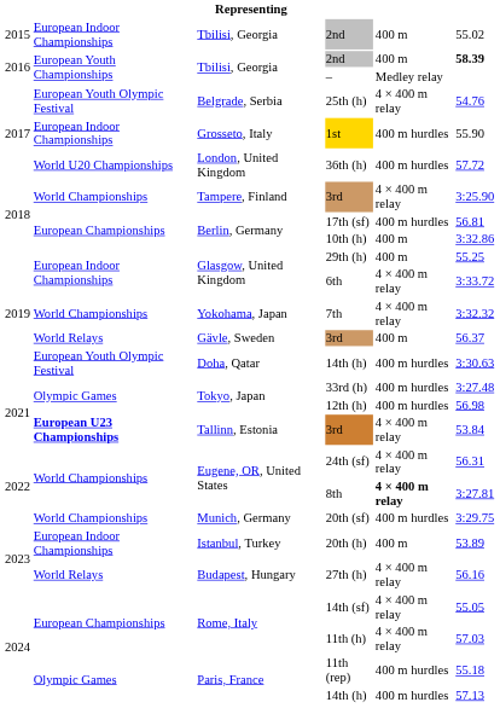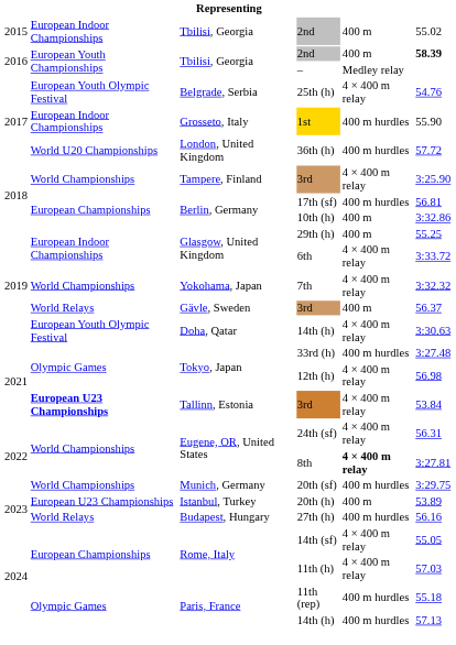 <table>
 <tr>
 <th colspan="7">Representing </th>
 </tr>
 <tr>
 <td>2015</td>
 <td><a href='#'>European Indoor Championships</a></td>
 <td><a href='#'>Tbilisi</a>, Georgia</td>
 <td bgcolor=silver>2nd</td>
 <td>400 m</td>
 <td>55.02</td>
 <td></td>
 </tr>
 <tr>
 <td rowspan=2>2016</td>
 <td rowspan=2><a href='#'>European Youth Championships</a></td>
 <td rowspan=2><a href='#'>Tbilisi</a>, Georgia</td>
 <td bgcolor=silver>2nd</td>
 <td>400 m</td>
 <td><strong>58.39</strong></td>
 <td></td>
 </tr>
 <tr>
 <td>–</td>
 <td>Medley relay</td>
 <td></td>
 <td></td>
 </tr>
 <tr>
 <td rowspan=3>2017</td>
 <td><a href='#'>European Youth Olympic Festival</a></td>
 <td><a href='#'>Belgrade</a>, Serbia</td>
 <td>25th (h)</td>
 <td>4 × 400 m relay</td>
 <td><a href='#'>54.76</a></td>
 <td></td>
 </tr>
 <tr>
 <td><a href='#'>European Indoor Championships</a></td>
 <td><a href='#'>Grosseto</a>, Italy</td>
 <td bgcolor=gold>1st</td>
 <td>400 m hurdles</td>
 <td>55.90</td>
 <td></td>
 </tr>
 <tr>
 <td><a href='#'>World U20 Championships</a></td>
 <td><a href='#'>London</a>, United Kingdom</td>
 <td>36th (h)</td>
 <td>400 m hurdles</td>
 <td><a href='#'>57.72</a></td>
 <td></td>
 </tr>
 <tr>
 <td rowspan=3>2018</td>
 <td><a href='#'>World Championships</a></td>
 <td><a href='#'>Tampere</a>, Finland</td>
 <td bgcolor=cc9966>3rd</td>
 <td>4 × 400 m relay</td>
 <td><a href='#'>3:25.90</a></td>
 <td></td>
 </tr>
 <tr>
 <td rowspan=2><a href='#'>European Championships</a></td>
 <td rowspan=2><a href='#'>Berlin</a>, Germany</td>
 <td>17th (sf)</td>
 <td>400 m hurdles</td>
 <td><a href='#'>56.81</a></td>
 <td></td>
 </tr>
 <tr>
 <td>10th (h)</td>
 <td>400 m</td>
 <td><a href='#'>3:32.86</a></td>
 <td></td>
 </tr>
 <tr>
 <td rowspan=5>2019</td>
 <td rowspan=2><a href='#'>European Indoor Championships</a></td>
 <td rowspan=2><a href='#'>Glasgow</a>, United Kingdom</td>
 <td>29th (h)</td>
 <td>400 m</td>
 <td><a href='#'>55.25</a></td>
 <td></td>
 </tr>
 <tr>
 <td>6th</td>
 <td>4 × 400 m relay</td>
 <td><a href='#'>3:33.72</a></td>
 <td></td>
 </tr>
 <tr>
 <td><a href='#'>World Championships</a></td>
 <td><a href='#'>Yokohama</a>, Japan</td>
 <td>7th</td>
 <td>4 × 400 m relay</td>
 <td><a href='#'>3:32.32</a></td>
 <td></td>
 </tr>
 <tr>
 <td><a href='#'>World Relays</a></td>
 <td><a href='#'>Gävle</a>, Sweden</td>
 <td bgcolor=cc9966>3rd</td>
 <td>400 m</td>
 <td><a href='#'>56.37</a></td>
 <td></td>
 </tr>
 <tr>
 <td><a href='#'>European Youth Olympic Festival</a></td>
 <td><a href='#'>Doha</a>, Qatar</td>
 <td>14th (h)</td>
-<td>400 m hurdles</td>
+<td>4 × 400 m relay</td>
 <td><a href='#'>3:30.63</a></td>
 <td></td>
 </tr>
 <tr>
 <td rowspan=3>2021</td>
 <td rowspan=2><a href='#'>Olympic Games</a></td>
 <td rowspan=2><a href='#'>Tokyo</a>, Japan</td>
 <td>33rd (h)</td>
 <td>400 m hurdles</td>
 <td><a href='#'>3:27.48</a></td>
 <td></td>
 </tr>
 <tr>
 <td>12th (h)</td>
-<td>400 m hurdles</td>
+<td>4 × 400 m relay</td>
 <td><a href='#'>56.98</a></td>
 <td></td>
 </tr>
 <tr>
 <td><strong><a href='#'>European U23 Championships</a></strong></td>
 <td><a href='#'>Tallinn</a>, Estonia</td>
 <td bgcolor= CD7F32>3rd</td>
 <td>4 × 400 m relay</td>
 <td><a href='#'>53.84</a></td>
 <td></td>
 </tr>
 <tr>
 <td rowspan=3>2022</td>
 <td rowspan=2><a href='#'>World Championships</a></td>
 <td rowspan=2><a href='#'>Eugene, OR</a>, United States</td>
 <td>24th (sf)</td>
 <td>4 × 400 m relay</td>
 <td><a href='#'>56.31</a></td>
 <td></td>
 </tr>
 <tr>
 <td>8th</td>
 <td><strong>4 × 400 m relay</strong></td>
 <td><a href='#'>3:27.81</a></td>
 <td></td>
 </tr>
 <tr>
 <td><a href='#'>World Championships</a></td>
 <td><a href='#'>Munich</a>, Germany</td>
 <td>20th (sf)</td>
 <td>400 m hurdles</td>
 <td><a href='#'>3:29.75</a></td>
 <td></td>
 </tr>
 <tr>
 <td rowspan=2>2023</td>
-<td><a href='#'>European Indoor Championships</a></td>
+<td><a href='#'>European U23 Championships</a></td>
 <td><a href='#'>Istanbul</a>, Turkey</td>
 <td>20th (h)</td>
 <td>400 m</td>
 <td><a href='#'>53.89</a></td>
 <td></td>
 </tr>
 <tr>
 <td><a href='#'>World Relays</a></td>
 <td><a href='#'>Budapest</a>, Hungary</td>
 <td>27th (h)</td>
-<td>4 × 400 m relay</td>
+<td>400 m hurdles</td>
 <td><a href='#'>56.16</a></td>
 <td></td>
 </tr>
 <tr>
 <td rowspan=4>2024</td>
 <td rowspan=2><a href='#'>European Championships</a></td>
 <td rowspan=2><a href='#'>Rome, Italy</a></td>
 <td>14th (sf)</td>
 <td>4 × 400 m relay</td>
 <td><a href='#'>55.05</a></td>
 <td></td>
 </tr>
 <tr>
 <td>11th (h)</td>
 <td>4 × 400 m relay</td>
 <td><a href='#'>57.03</a></td>
 </tr>
 <tr>
 <td rowspan=2><a href='#'>Olympic Games</a></td>
 <td rowspan=2><a href='#'>Paris, France</a></td>
 <td>11th (rep)</td>
 <td>400 m hurdles</td>
 <td><a href='#'>55.18</a></td>
 </tr>
 <tr>
 <td>14th (h)</td>
 <td>400 m hurdles</td>
 <td><a href='#'>57.13</a></td>
 </tr>
 </table>
